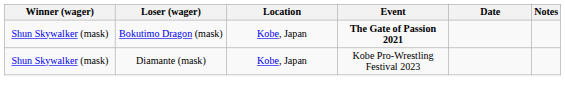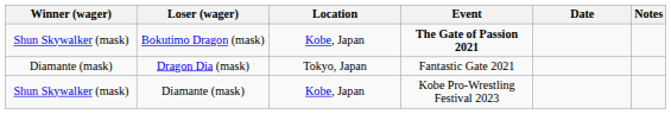 <table class="wikitable sortable" width=100%  style="text-align: center">
 <tr>
 <th width=20% scope="col">Winner (wager)</th>
 <th width=20% scope="col">Loser (wager)</th>
 <th width=20% scope="col">Location</th>
 <th width=20% scope="col">Event</th>
 <th width=15% scope="col">Date</th>
 <th class="unsortable" width=5% scope="col">Notes</th>
 </tr>
 <tr>
 <td><a href='#'>Shun Skywalker</a> (mask)</td>
 <td><a href='#'>Bokutimo Dragon</a> (mask)</td>
 <td><a href='#'>Kobe</a>, Japan</td>
 <td><strong>The Gate of Passion 2021</strong></td>
 <td></td>
 <td></td>
 </tr>
 <tr>
+<td>Diamante (mask)</td>
+<td><a href='#'>Dragon Dia</a> (mask)</td>
+<td>Tokyo, Japan</td>
+<td>Fantastic Gate 2021</td>
+<td></td>
+<td></td>
+</tr>
+<tr>
 <td><a href='#'>Shun Skywalker</a> (mask)</td>
 <td>Diamante (mask)</td>
 <td><a href='#'>Kobe</a>, Japan</td>
 <td>Kobe Pro-Wrestling Festival 2023</td>
 <td></td>
 <td></td>
 </tr>
 </table>
